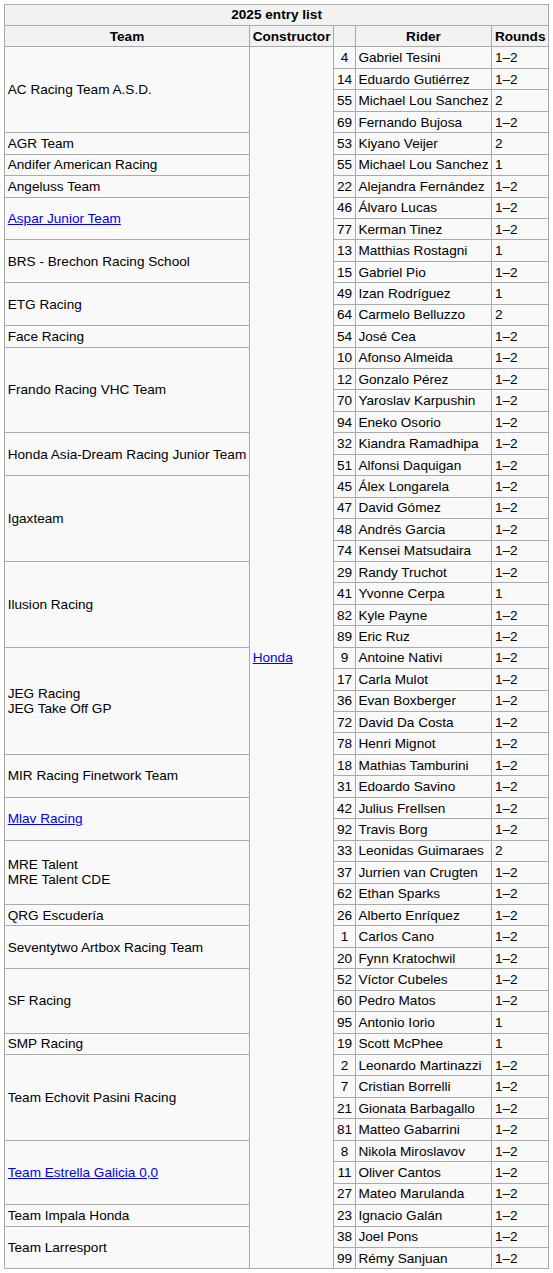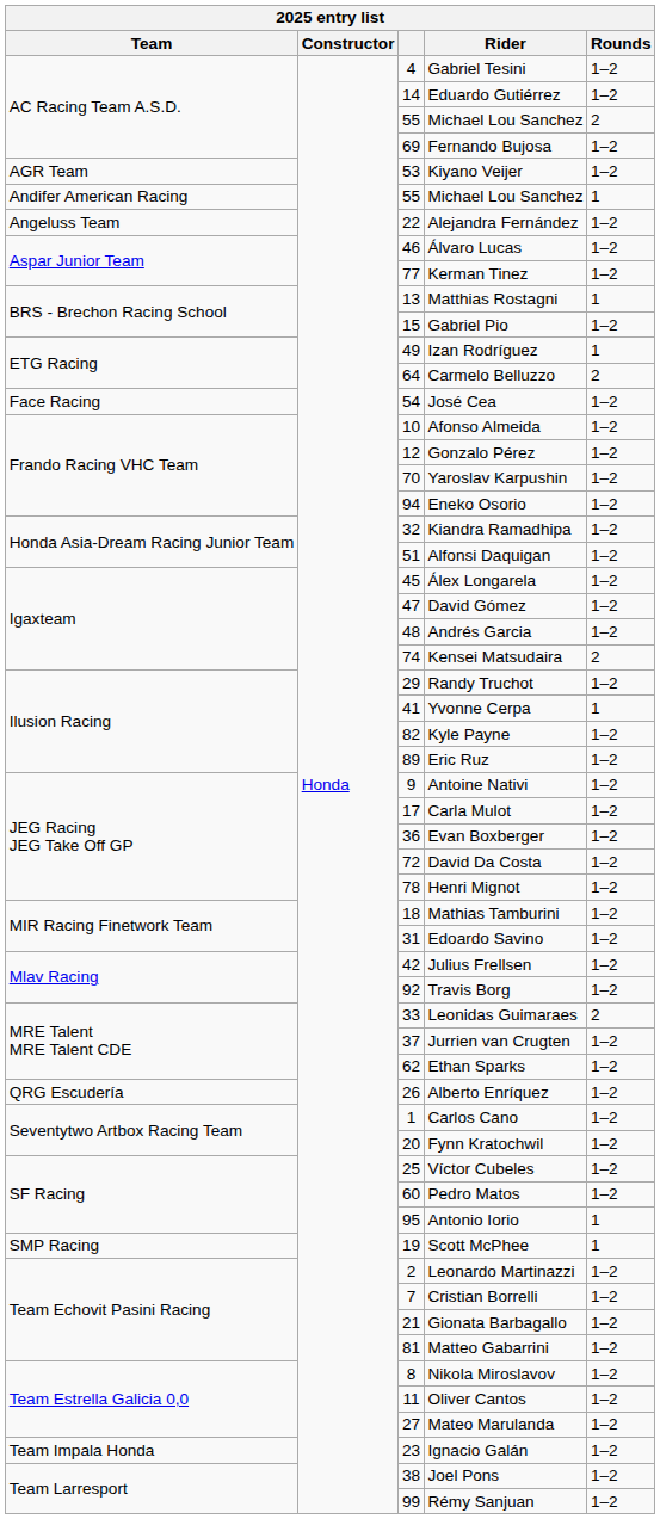 <table class="wikitable" style="font-size:85%;">
 <tr>
 <th colspan=6>2025 entry list</th>
 </tr>
 <tr>
 <th>Team</th>
 <th>Constructor</th>
 <th></th>
 <th>Rider</th>
 <th>Rounds</th>
 </tr>
 <tr>
 <td rowspan="4"> AC Racing Team A.S.D.</td>
 <td rowspan="57"><a href='#'>Honda</a></td>
 <td align="center">4</td>
 <td> Gabriel Tesini</td>
 <td>1–2</td>
 </tr>
 <tr>
 <td align="center">14</td>
 <td> Eduardo Gutiérrez</td>
 <td>1–2</td>
 </tr>
 <tr>
 <td align="center">55</td>
 <td> Michael Lou Sanchez</td>
 <td>2</td>
 </tr>
 <tr>
 <td align="center">69</td>
 <td> Fernando Bujosa</td>
 <td>1–2</td>
 </tr>
 <tr>
 <td> AGR Team</td>
 <td align="center">53</td>
 <td> Kiyano Veijer</td>
-<td>2</td>
+<td>1–2</td>
 </tr>
 <tr>
 <td> Andifer American Racing</td>
 <td align="center">55</td>
 <td> Michael Lou Sanchez</td>
 <td>1</td>
 </tr>
 <tr>
 <td> Angeluss Team</td>
 <td align="center">22</td>
 <td> Alejandra Fernández</td>
 <td>1–2</td>
 </tr>
 <tr>
 <td rowspan="2"> <a href='#'>Aspar Junior Team</a></td>
 <td align="center">46</td>
 <td> Álvaro Lucas</td>
 <td>1–2</td>
 </tr>
 <tr>
 <td align="center">77</td>
 <td> Kerman Tinez</td>
 <td>1–2</td>
 </tr>
 <tr>
 <td rowspan="2"> BRS - Brechon Racing School</td>
 <td align="center">13</td>
 <td> Matthias Rostagni</td>
 <td>1</td>
 </tr>
 <tr>
 <td align="center">15</td>
 <td> Gabriel Pio</td>
 <td>1–2</td>
 </tr>
 <tr>
 <td rowspan="2"> ETG Racing</td>
 <td align="center">49</td>
 <td> Izan Rodríguez</td>
 <td>1</td>
 </tr>
 <tr>
 <td align="center">64</td>
 <td> Carmelo Belluzzo</td>
 <td>2</td>
 </tr>
 <tr>
 <td> Face Racing</td>
 <td align="center">54</td>
 <td> José Cea</td>
 <td>1–2</td>
 </tr>
 <tr>
 <td rowspan="4"> Frando Racing VHC Team</td>
 <td align="center">10</td>
 <td> Afonso Almeida</td>
 <td>1–2</td>
 </tr>
 <tr>
 <td align="center">12</td>
 <td> Gonzalo Pérez</td>
 <td>1–2</td>
 </tr>
 <tr>
 <td align="center">70</td>
 <td> Yaroslav Karpushin</td>
 <td>1–2</td>
 </tr>
 <tr>
 <td align="center">94</td>
 <td> Eneko Osorio</td>
 <td>1–2</td>
 </tr>
 <tr>
 <td rowspan="2"> Honda Asia-Dream Racing Junior Team</td>
 <td align="center">32</td>
 <td> Kiandra Ramadhipa</td>
 <td>1–2</td>
 </tr>
 <tr>
 <td align="center">51</td>
 <td> Alfonsi Daquigan</td>
 <td>1–2</td>
 </tr>
 <tr>
 <td rowspan="4"> Igaxteam</td>
 <td align="center">45</td>
 <td> Álex Longarela</td>
 <td>1–2</td>
 </tr>
 <tr>
 <td align="center">47</td>
 <td> David Gómez</td>
 <td>1–2</td>
 </tr>
 <tr>
 <td align="center">48</td>
 <td> Andrés Garcia</td>
 <td>1–2</td>
 </tr>
 <tr>
 <td align="center">74</td>
 <td> Kensei Matsudaira</td>
-<td>1–2</td>
+<td>2</td>
 </tr>
 <tr>
 <td rowspan="4"> Ilusion Racing</td>
 <td align="center">29</td>
 <td> Randy Truchot</td>
 <td>1–2</td>
 </tr>
 <tr>
 <td align="center">41</td>
 <td> Yvonne Cerpa</td>
 <td>1</td>
 </tr>
 <tr>
 <td align="center">82</td>
 <td> Kyle Payne</td>
 <td>1–2</td>
 </tr>
 <tr>
 <td align="center">89</td>
 <td> Eric Ruz</td>
 <td>1–2</td>
 </tr>
 <tr>
 <td rowspan="5"> JEG Racing<br>JEG Take Off GP</td>
 <td align="center">9</td>
 <td> Antoine Nativi</td>
 <td>1–2</td>
 </tr>
 <tr>
 <td align="center">17</td>
 <td> Carla Mulot</td>
 <td>1–2</td>
 </tr>
 <tr>
 <td align="center">36</td>
 <td> Evan Boxberger</td>
 <td>1–2</td>
 </tr>
 <tr>
 <td align="center">72</td>
 <td> David Da Costa</td>
 <td>1–2</td>
 </tr>
 <tr>
 <td align="center">78</td>
 <td> Henri Mignot</td>
 <td>1–2</td>
 </tr>
 <tr>
 <td rowspan="2"> MIR Racing Finetwork Team</td>
 <td align="center">18</td>
 <td> Mathias Tamburini</td>
 <td>1–2</td>
 </tr>
 <tr>
 <td align="center">31</td>
 <td> Edoardo Savino</td>
 <td>1–2</td>
 </tr>
 <tr>
 <td rowspan="2"> <a href='#'>Mlav Racing</a></td>
 <td align="center">42</td>
 <td> Julius Frellsen</td>
 <td>1–2</td>
 </tr>
 <tr>
 <td align="center">92</td>
 <td> Travis Borg</td>
 <td>1–2</td>
 </tr>
 <tr>
 <td rowspan="3"> MRE Talent<br>MRE Talent CDE</td>
 <td align="center">33</td>
 <td> Leonidas Guimaraes</td>
 <td>2</td>
 </tr>
 <tr>
 <td align="center">37</td>
 <td> Jurrien van Crugten</td>
 <td>1–2</td>
 </tr>
 <tr>
 <td align="center">62</td>
 <td> Ethan Sparks</td>
 <td>1–2</td>
 </tr>
 <tr>
 <td> QRG Escudería</td>
 <td align="center">26</td>
 <td> Alberto Enríquez</td>
 <td>1–2</td>
 </tr>
 <tr>
 <td rowspan="2"> Seventytwo Artbox Racing Team</td>
 <td align="center">1</td>
 <td> Carlos Cano</td>
 <td>1–2</td>
 </tr>
 <tr>
 <td align="center">20</td>
 <td> Fynn Kratochwil</td>
 <td>1–2</td>
 </tr>
 <tr>
 <td rowspan="3"> SF Racing</td>
-<td align="center">52</td>
+<td align="center">25</td>
 <td> Víctor Cubeles</td>
 <td>1–2</td>
 </tr>
 <tr>
 <td align="center">60</td>
 <td> Pedro Matos</td>
 <td>1–2</td>
 </tr>
 <tr>
 <td align="center">95</td>
 <td> Antonio Iorio</td>
 <td>1</td>
 </tr>
 <tr>
 <td> SMP Racing</td>
 <td align="center">19</td>
 <td> Scott McPhee</td>
 <td>1</td>
 </tr>
 <tr>
 <td rowspan="4"> Team Echovit Pasini Racing</td>
 <td align="center">2</td>
 <td> Leonardo Martinazzi</td>
 <td>1–2</td>
 </tr>
 <tr>
 <td align="center">7</td>
 <td> Cristian Borrelli</td>
 <td>1–2</td>
 </tr>
 <tr>
 <td align="center">21</td>
 <td> Gionata Barbagallo</td>
 <td>1–2</td>
 </tr>
 <tr>
 <td align="center">81</td>
 <td> Matteo Gabarrini</td>
 <td>1–2</td>
 </tr>
 <tr>
 <td rowspan="3"> <a href='#'>Team Estrella Galicia 0,0</a></td>
 <td align="center">8</td>
 <td> Nikola Miroslavov</td>
 <td>1–2</td>
 </tr>
 <tr>
 <td align="center">11</td>
 <td> Oliver Cantos</td>
 <td>1–2</td>
 </tr>
 <tr>
 <td align="center">27</td>
 <td> Mateo Marulanda</td>
 <td>1–2</td>
 </tr>
 <tr>
 <td> Team Impala Honda</td>
 <td align="center">23</td>
 <td> Ignacio Galán</td>
 <td>1–2</td>
 </tr>
 <tr>
 <td rowspan="2"> Team Larresport</td>
 <td align="center">38</td>
 <td> Joel Pons</td>
 <td>1–2</td>
 </tr>
 <tr>
 <td align="center">99</td>
 <td> Rémy Sanjuan</td>
 <td>1–2</td>
 </tr>
 <tr>
 </tr>
 </table>
